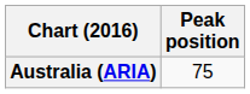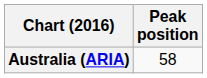 <table class="wikitable plainrowheaders" style="text-align:center">
 <tr>
 <th scope="col">Chart (2016)</th>
 <th scope="col">Peak<br>position</th>
 </tr>
 <tr>
 <th scope="row">Australia (<a href='#'>ARIA</a>)</th>
-<td>75</td>
+<td>58</td>
 </tr>
 </table>
